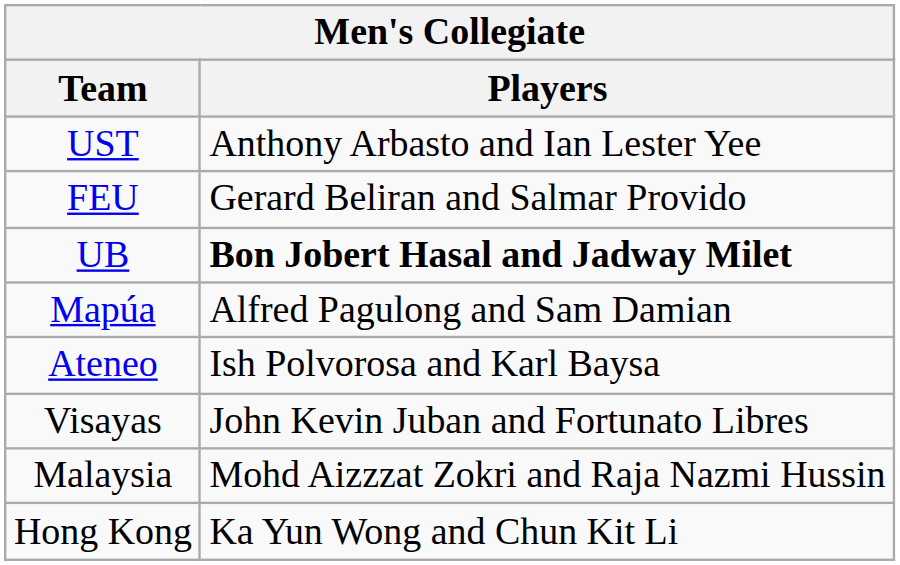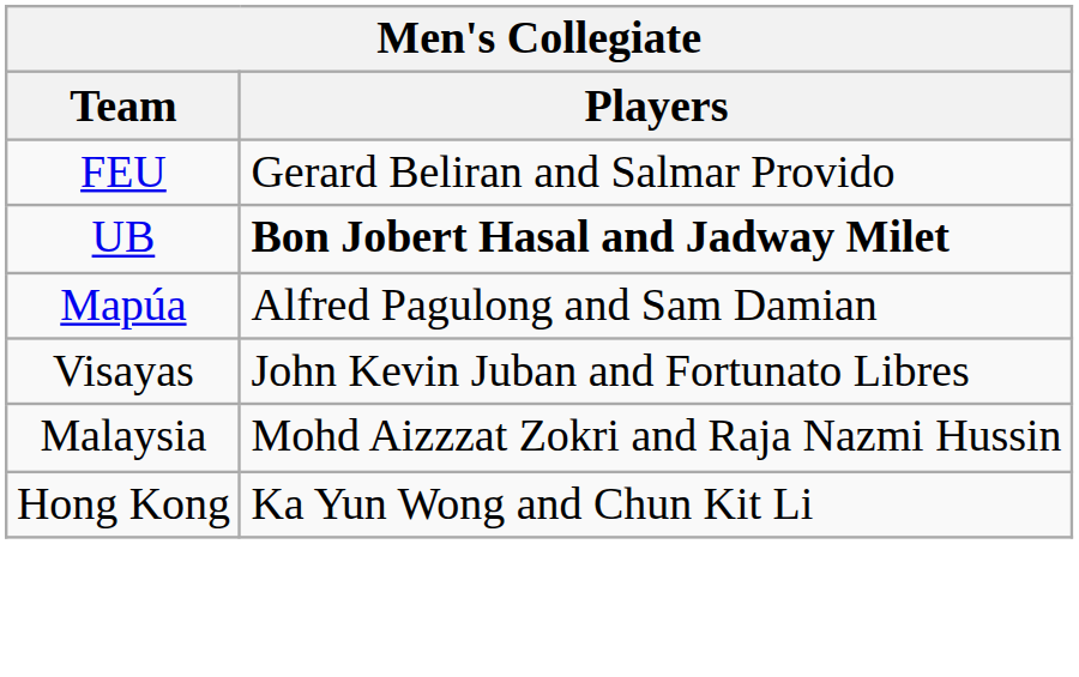 <table class="wikitable" style="text-align:left; line-height:16px; width:auto;">
 <tr>
 <th colspan=2>Men's Collegiate</th>
 </tr>
 <tr>
 <th>Team</th>
 <th>Players</th>
-</tr>
-<tr>
-<td style="text-align:center;"><a href='#'>UST</a></td>
-<td>Anthony Arbasto and Ian Lester Yee</td>
 </tr>
 <tr>
 <td style="text-align:center;"><a href='#'>FEU</a></td>
 <td>Gerard Beliran and Salmar Provido</td>
 </tr>
 <tr>
 <td style="text-align:center;"><a href='#'>UB</a></td>
 <td><strong>Bon Jobert Hasal and Jadway Milet</strong></td>
 </tr>
 <tr>
 <td style="text-align:center;"><a href='#'>Mapúa</a></td>
 <td>Alfred Pagulong and Sam Damian</td>
 </tr>
 <tr>
-<td style="text-align:center;"><a href='#'>Ateneo</a></td>
-<td>Ish Polvorosa and Karl Baysa</td>
-</tr>
-<tr>
 <td style="text-align:center;">Visayas</td>
 <td>John Kevin Juban and Fortunato Libres</td>
 </tr>
 <tr>
 <td style="text-align:center;">Malaysia</td>
 <td>Mohd Aizzzat Zokri and Raja Nazmi Hussin</td>
 </tr>
 <tr>
 <td style="text-align:center;">Hong Kong</td>
 <td>Ka Yun Wong and Chun Kit Li</td>
 </tr>
 </table>
